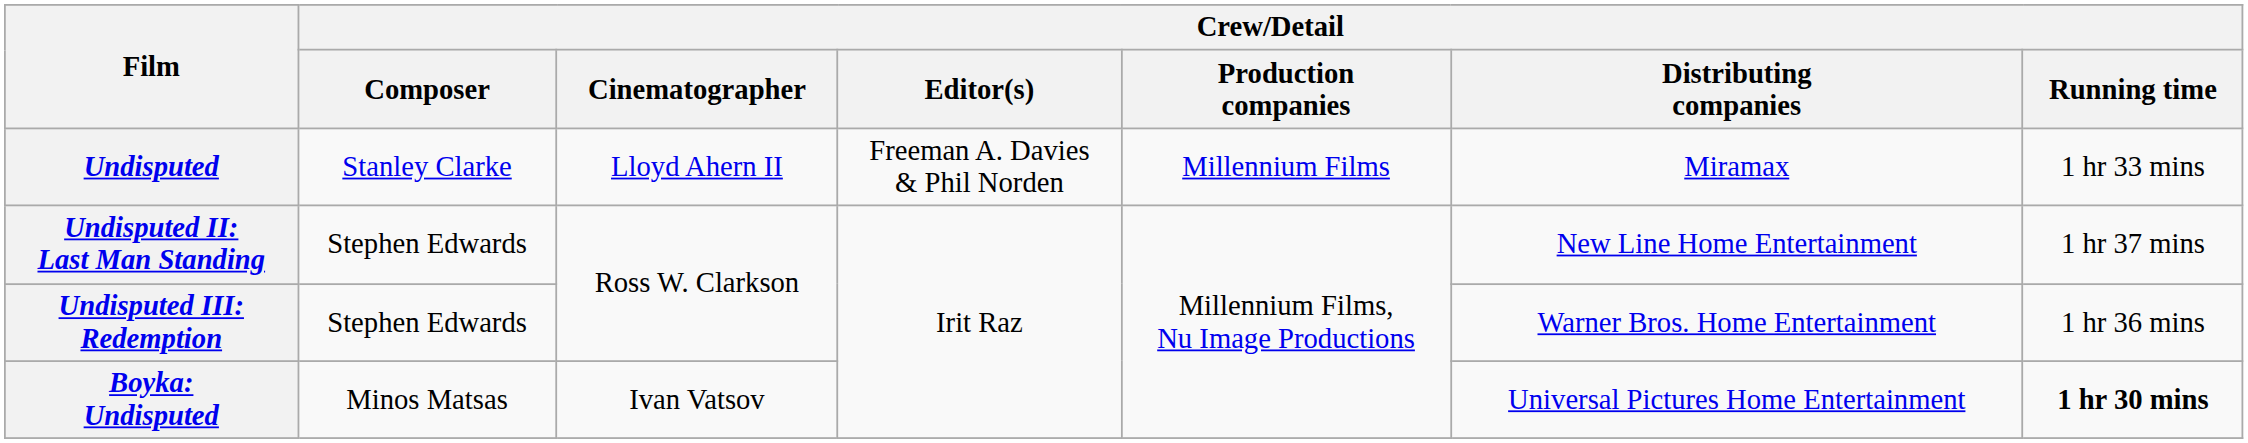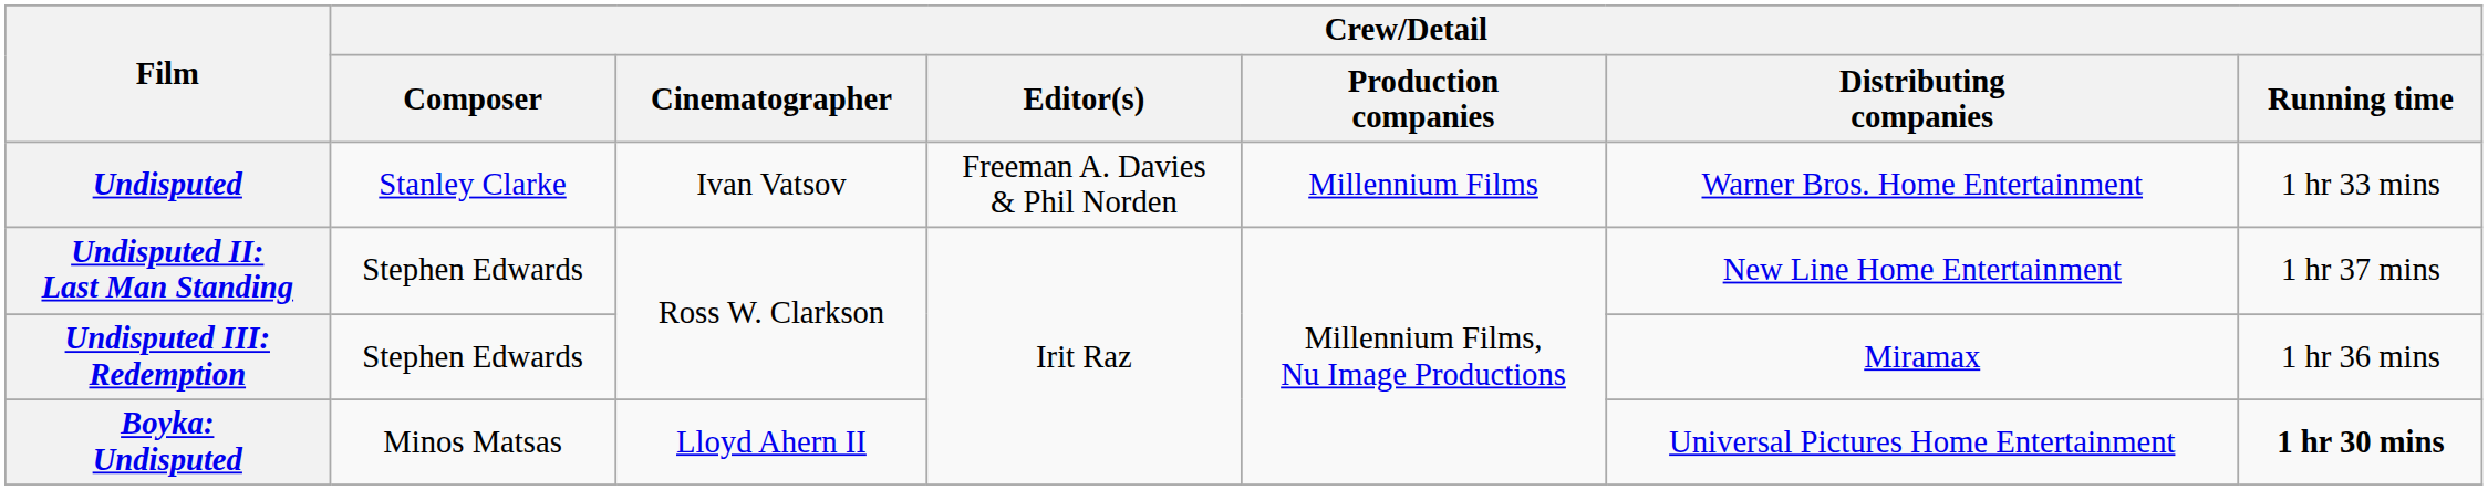 <table class="wikitable sortable" style="text-align:center; width:99%;">
 <tr>
 <th rowspan="2">Film</th>
 <th colspan="7">Crew/Detail</th>
 </tr>
 <tr>
 <th style="text-align:center;">Composer</th>
 <th style="text-align:center;">Cinematographer</th>
 <th style="text-align:center;">Editor(s)</th>
 <th style="text-align:center;">Production<br>companies</th>
 <th style="text-align:center;">Distributing<br>companies</th>
 <th style="text-align:center;">Running time</th>
 </tr>
 <tr>
 <th><em><a href='#'>Undisputed</a></em></th>
 <td><a href='#'>Stanley Clarke</a></td>
-<td><a href='#'>Lloyd Ahern II</a></td>
+<td>Ivan Vatsov</td>
 <td>Freeman A. Davies <br>& Phil Norden</td>
 <td><a href='#'>Millennium Films</a></td>
-<td><a href='#'>Miramax</a></td>
+<td><a href='#'>Warner Bros. Home Entertainment</a></td>
 <td>1 hr 33 mins</td>
 </tr>
 <tr>
 <th><em><a href='#'>Undisputed II: <br>Last Man Standing</a></em></th>
 <td>Stephen Edwards</td>
 <td rowspan="2">Ross W. Clarkson</td>
 <td rowspan="3">Irit Raz</td>
 <td rowspan="3">Millennium Films, <br><a href='#'>Nu Image Productions</a></td>
 <td><a href='#'>New Line Home Entertainment</a></td>
 <td>1 hr 37 mins</td>
 </tr>
 <tr>
 <th><em><a href='#'>Undisputed III: <br>Redemption</a></em></th>
 <td>Stephen Edwards</td>
-<td><a href='#'>Warner Bros. Home Entertainment</a></td>
+<td><a href='#'>Miramax</a></td>
 <td>1 hr 36 mins</td>
 </tr>
 <tr>
 <th><em><a href='#'>Boyka: <br>Undisputed</a></em></th>
 <td>Minos Matsas</td>
-<td>Ivan Vatsov</td>
+<td><a href='#'>Lloyd Ahern II</a></td>
 <td><a href='#'>Universal Pictures Home Entertainment</a></td>
 <td><strong>1 hr 30 mins</strong></td>
 </tr>
 </table>
